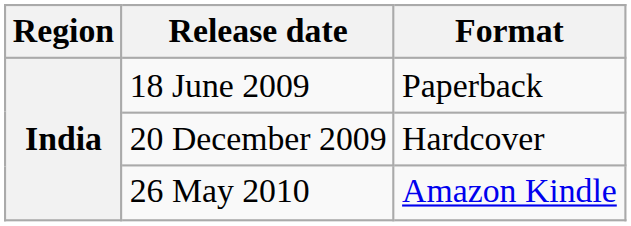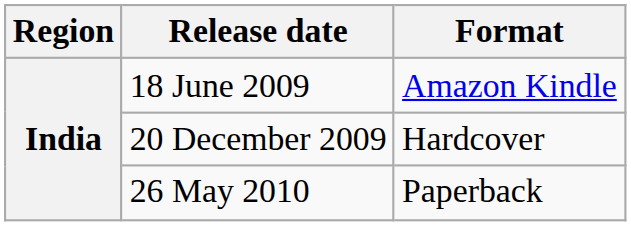 <table class="wikitable sortable plainrowheaders">
 <tr>
 <th scope="col">Region</th>
 <th scope="col">Release date</th>
 <th scope="col">Format</th>
 </tr>
 <tr>
 <th scope="row" rowspan="3">India</th>
 <td>18 June 2009</td>
-<td>Paperback</td>
+<td><a href='#'>Amazon Kindle</a></td>
 </tr>
 <tr>
 <td>20 December 2009</td>
 <td>Hardcover</td>
 </tr>
 <tr>
 <td>26 May 2010</td>
-<td><a href='#'>Amazon Kindle</a></td>
+<td>Paperback</td>
 </tr>
 </table>
